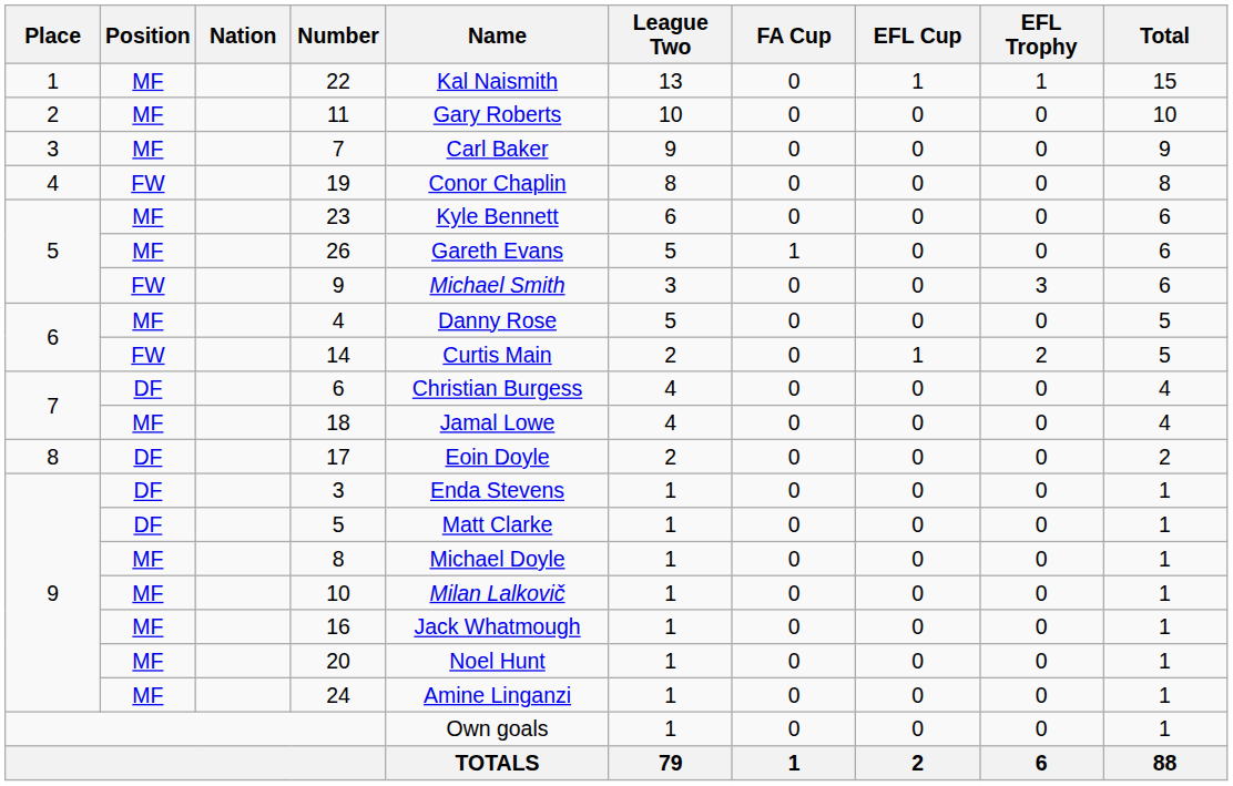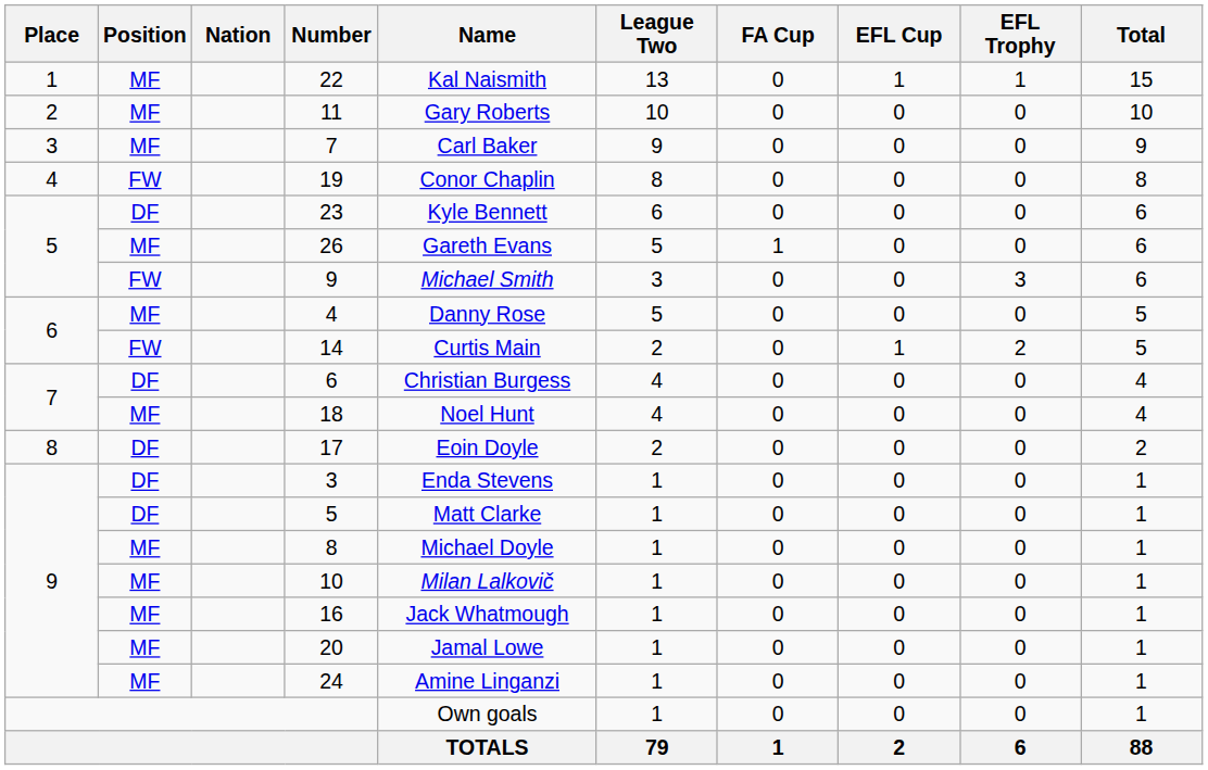 <table class="wikitable" style="font-size:95%;text-align:center">
 <tr>
 <th width=60>Place</th>
 <th width=60>Position</th>
 <th width=60>Nation</th>
 <th width=60>Number</th>
 <th width=150>Name</th>
 <th width=80>League Two</th>
 <th width=80>FA Cup</th>
 <th width=80>EFL Cup</th>
 <th width=80>EFL Trophy</th>
 <th width=80>Total</th>
 </tr>
 <tr>
 <td>1</td>
 <td><a href='#'>MF</a></td>
 <td></td>
 <td>22</td>
 <td><a href='#'>Kal Naismith</a></td>
 <td>13</td>
 <td>0</td>
 <td>1</td>
 <td>1</td>
 <td>15</td>
 </tr>
 <tr>
 <td>2</td>
 <td><a href='#'>MF</a></td>
 <td></td>
 <td>11</td>
 <td><a href='#'>Gary Roberts</a></td>
 <td>10</td>
 <td>0</td>
 <td>0</td>
 <td>0</td>
 <td>10</td>
 </tr>
 <tr>
 <td>3</td>
 <td><a href='#'>MF</a></td>
 <td></td>
 <td>7</td>
 <td><a href='#'>Carl Baker</a></td>
 <td>9</td>
 <td>0</td>
 <td>0</td>
 <td>0</td>
 <td>9</td>
 </tr>
 <tr>
 <td>4</td>
 <td><a href='#'>FW</a></td>
 <td></td>
 <td>19</td>
 <td><a href='#'>Conor Chaplin</a></td>
 <td>8</td>
 <td>0</td>
 <td>0</td>
 <td>0</td>
 <td>8</td>
 </tr>
 <tr>
 <td rowspan="3">5</td>
-<td><a href='#'>MF</a></td>
+<td><a href='#'>DF</a></td>
 <td></td>
 <td>23</td>
 <td><a href='#'>Kyle Bennett</a></td>
 <td>6</td>
 <td>0</td>
 <td>0</td>
 <td>0</td>
 <td>6</td>
 </tr>
 <tr>
 <td><a href='#'>MF</a></td>
 <td></td>
 <td>26</td>
 <td><a href='#'>Gareth Evans</a></td>
 <td>5</td>
 <td>1</td>
 <td>0</td>
 <td>0</td>
 <td>6</td>
 </tr>
 <tr>
 <td><a href='#'>FW</a></td>
 <td></td>
 <td>9</td>
 <td><em><a href='#'>Michael Smith</a></em></td>
 <td>3</td>
 <td>0</td>
 <td>0</td>
 <td>3</td>
 <td>6</td>
 </tr>
 <tr>
 <td rowspan="2">6</td>
 <td><a href='#'>MF</a></td>
 <td></td>
 <td>4</td>
 <td><a href='#'>Danny Rose</a></td>
 <td>5</td>
 <td>0</td>
 <td>0</td>
 <td>0</td>
 <td>5</td>
 </tr>
 <tr>
 <td><a href='#'>FW</a></td>
 <td></td>
 <td>14</td>
 <td><a href='#'>Curtis Main</a></td>
 <td>2</td>
 <td>0</td>
 <td>1</td>
 <td>2</td>
 <td>5</td>
 </tr>
 <tr>
 <td rowspan="2">7</td>
 <td><a href='#'>DF</a></td>
 <td></td>
 <td>6</td>
 <td><a href='#'>Christian Burgess</a></td>
 <td>4</td>
 <td>0</td>
 <td>0</td>
 <td>0</td>
 <td>4</td>
 </tr>
 <tr>
 <td><a href='#'>MF</a></td>
 <td></td>
 <td>18</td>
-<td><a href='#'>Jamal Lowe</a></td>
+<td><a href='#'>Noel Hunt</a></td>
 <td>4</td>
 <td>0</td>
 <td>0</td>
 <td>0</td>
 <td>4</td>
 </tr>
 <tr>
 <td>8</td>
 <td><a href='#'>DF</a></td>
 <td></td>
 <td>17</td>
 <td><a href='#'>Eoin Doyle</a></td>
 <td>2</td>
 <td>0</td>
 <td>0</td>
 <td>0</td>
 <td>2</td>
 </tr>
 <tr>
 <td rowspan="7">9</td>
 <td><a href='#'>DF</a></td>
 <td></td>
 <td>3</td>
 <td><a href='#'>Enda Stevens</a></td>
 <td>1</td>
 <td>0</td>
 <td>0</td>
 <td>0</td>
 <td>1</td>
 </tr>
 <tr>
 <td><a href='#'>DF</a></td>
 <td></td>
 <td>5</td>
 <td><a href='#'>Matt Clarke</a></td>
 <td>1</td>
 <td>0</td>
 <td>0</td>
 <td>0</td>
 <td>1</td>
 </tr>
 <tr>
 <td><a href='#'>MF</a></td>
 <td></td>
 <td>8</td>
 <td><a href='#'>Michael Doyle</a></td>
 <td>1</td>
 <td>0</td>
 <td>0</td>
 <td>0</td>
 <td>1</td>
 </tr>
 <tr>
 <td><a href='#'>MF</a></td>
 <td></td>
 <td>10</td>
 <td><em><a href='#'>Milan Lalkovič</a></em></td>
 <td>1</td>
 <td>0</td>
 <td>0</td>
 <td>0</td>
 <td>1</td>
 </tr>
 <tr>
 <td><a href='#'>MF</a></td>
 <td></td>
 <td>16</td>
 <td><a href='#'>Jack Whatmough</a></td>
 <td>1</td>
 <td>0</td>
 <td>0</td>
 <td>0</td>
 <td>1</td>
 </tr>
 <tr>
 <td><a href='#'>MF</a></td>
 <td></td>
 <td>20</td>
-<td><a href='#'>Noel Hunt</a></td>
+<td><a href='#'>Jamal Lowe</a></td>
 <td>1</td>
 <td>0</td>
 <td>0</td>
 <td>0</td>
 <td>1</td>
 </tr>
 <tr>
 <td><a href='#'>MF</a></td>
 <td></td>
 <td>24</td>
 <td><a href='#'>Amine Linganzi</a></td>
 <td>1</td>
 <td>0</td>
 <td>0</td>
 <td>0</td>
 <td>1</td>
 </tr>
 <tr>
 <td colspan="4"></td>
 <td>Own goals</td>
 <td>1</td>
 <td>0</td>
 <td>0</td>
 <td>0</td>
 <td>1</td>
 </tr>
 <tr>
 <th colspan="4"></th>
 <th>TOTALS</th>
 <th>79</th>
 <th>1</th>
 <th>2</th>
 <th>6</th>
 <th>88</th>
 </tr>
 </table>
